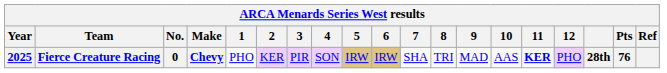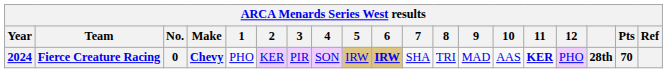 <table class="wikitable" style="text-align:center; font-size:75%">
 <tr>
 <th colspan=23><a href='#'>ARCA Menards Series West</a> results</th>
 </tr>
 <tr>
 <th>Year</th>
 <th>Team</th>
 <th>No.</th>
 <th>Make</th>
 <th>1</th>
 <th>2</th>
 <th>3</th>
 <th>4</th>
 <th>5</th>
 <th>6</th>
 <th>7</th>
 <th>8</th>
 <th>9</th>
 <th>10</th>
 <th>11</th>
 <th>12</th>
 <th></th>
 <th>Pts</th>
 <th>Ref</th>
 </tr>
 <tr>
-<th><a href='#'>2025</a></th>
+<th><a href='#'>2024</a></th>
 <th><a href='#'>Fierce Creature Racing</a></th>
 <th>0</th>
 <th><a href='#'>Chevy</a></th>
 <td><a href='#'>PHO</a></td>
 <td style="background:#EFCFFF;"><a href='#'>KER</a><br></td>
 <td style="background:#EFCFFF;"><a href='#'>PIR</a><br></td>
 <td style="background:#EFCFFF;"><a href='#'>SON</a><br></td>
 <td style="background:#DFC484;"><a href='#'>IRW</a><br></td>
-<td style="background:#DFC484;"><a href='#'>IRW</a><br></td>
+<td style="background:#DFC484;"><strong><a href='#'>IRW</a><br></strong></td>
 <td><a href='#'>SHA</a></td>
 <td><a href='#'>TRI</a></td>
 <td><a href='#'>MAD</a></td>
 <td><a href='#'>AAS</a></td>
 <td><strong><a href='#'>KER</a></strong></td>
 <td style="background:#EFCFFF;"><a href='#'>PHO</a><br></td>
 <th>28th</th>
-<th>76</th>
+<th>70</th>
 <th></th>
 </tr>
 </table>
